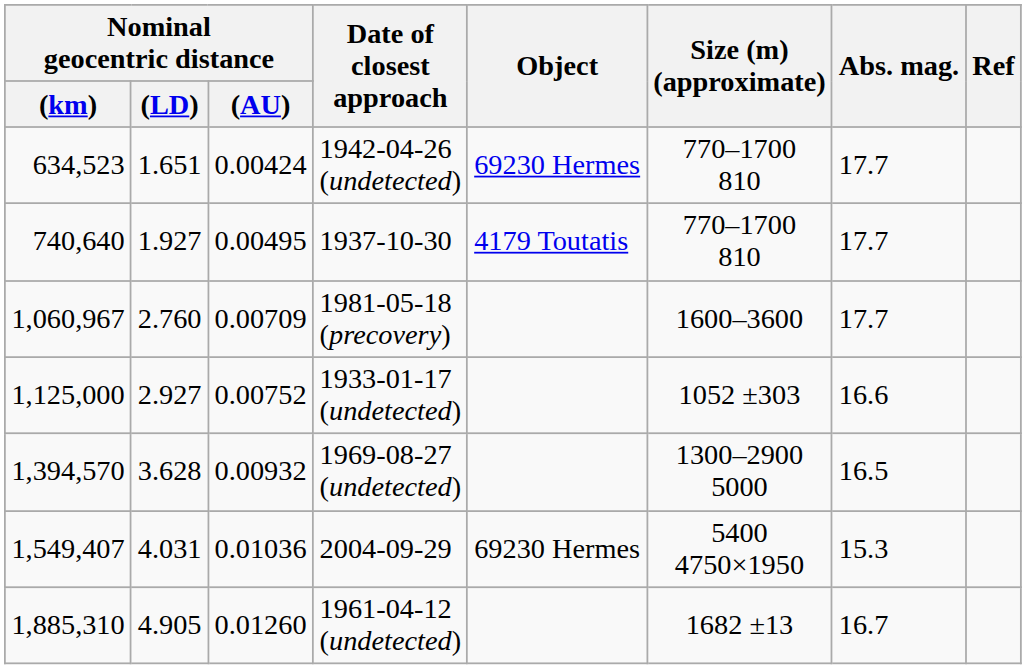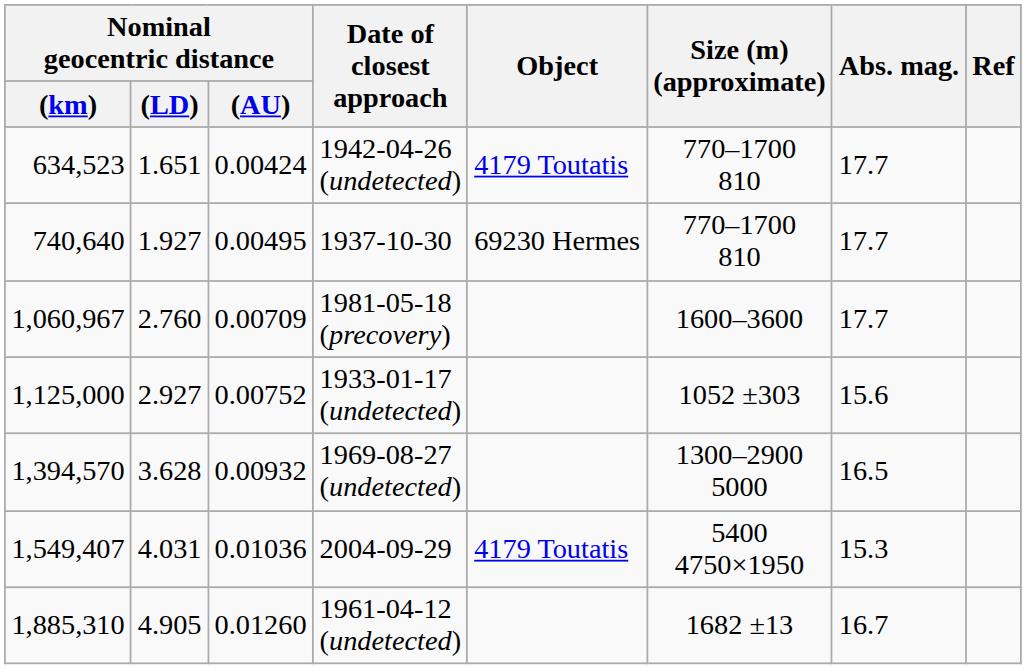 <table class="wikitable sortable">
 <tr>
 <th colspan=3>Nominal<br>geocentric distance</th>
 <th rowspan=2>Date of<br>closest<br>approach</th>
 <th rowspan=2>Object</th>
 <th rowspan=2>Size (m)<br>(approximate)</th>
 <th rowspan=2>Abs. mag.</th>
 <th rowspan=2>Ref</th>
 </tr>
 <tr>
 <th>(<a href='#'>km</a>)</th>
 <th>(<a href='#'>LD</a>)</th>
 <th>(<a href='#'>AU</a>)</th>
 </tr>
 <tr>
 <td align=right>634,523</td>
 <td align=right>1.651</td>
 <td>0.00424</td>
 <td>1942-04-26<br>(<em>undetected</em>)</td>
-<td align=left><a href='#'>69230 Hermes</a></td>
+<td align=left><a href='#'>4179 Toutatis</a></td>
 <td align=center>770–1700<br>810</td>
 <td>17.7</td>
 <td></td>
 </tr>
 <tr>
 <td align=right>740,640</td>
 <td align=right>1.927</td>
 <td>0.00495</td>
 <td>1937-10-30</td>
-<td align=left><a href='#'>4179 Toutatis</a></td>
+<td align=left>69230 Hermes</td>
 <td align=center>770–1700<br>810</td>
 <td>17.7</td>
 <td></td>
 </tr>
 <tr>
 <td align=right>1,060,967</td>
 <td align=right>2.760</td>
 <td>0.00709</td>
 <td>1981-05-18<br>(<em>precovery</em>)</td>
 <td align=left></td>
 <td align=center>1600–3600</td>
 <td>17.7</td>
 <td></td>
 </tr>
 <tr>
 <td align=right>1,125,000</td>
 <td align=right>2.927</td>
 <td>0.00752</td>
 <td>1933-01-17<br>(<em>undetected</em>)</td>
 <td align=left></td>
 <td align=center>1052 ±303</td>
-<td>16.6</td>
+<td>15.6</td>
 <td></td>
 </tr>
 <tr>
 <td align=right>1,394,570</td>
 <td align=right>3.628</td>
 <td>0.00932</td>
 <td>1969-08-27<br>(<em>undetected</em>)</td>
 <td align=left></td>
 <td align=center>1300–2900<br>5000</td>
 <td>16.5</td>
 <td></td>
 </tr>
 <tr>
 <td align=right>1,549,407</td>
 <td align=right>4.031</td>
 <td>0.01036</td>
 <td>2004-09-29</td>
-<td align=left>69230 Hermes</td>
+<td align=left><a href='#'>4179 Toutatis</a></td>
 <td align=center>5400<br>4750×1950</td>
 <td>15.3</td>
 <td></td>
 </tr>
 <tr>
 <td align=right>1,885,310</td>
 <td align=right>4.905</td>
 <td>0.01260</td>
 <td>1961-04-12<br>(<em>undetected</em>)</td>
 <td align=left></td>
 <td align=center>1682 ±13</td>
 <td>16.7</td>
 <td></td>
 </tr>
 </table>
